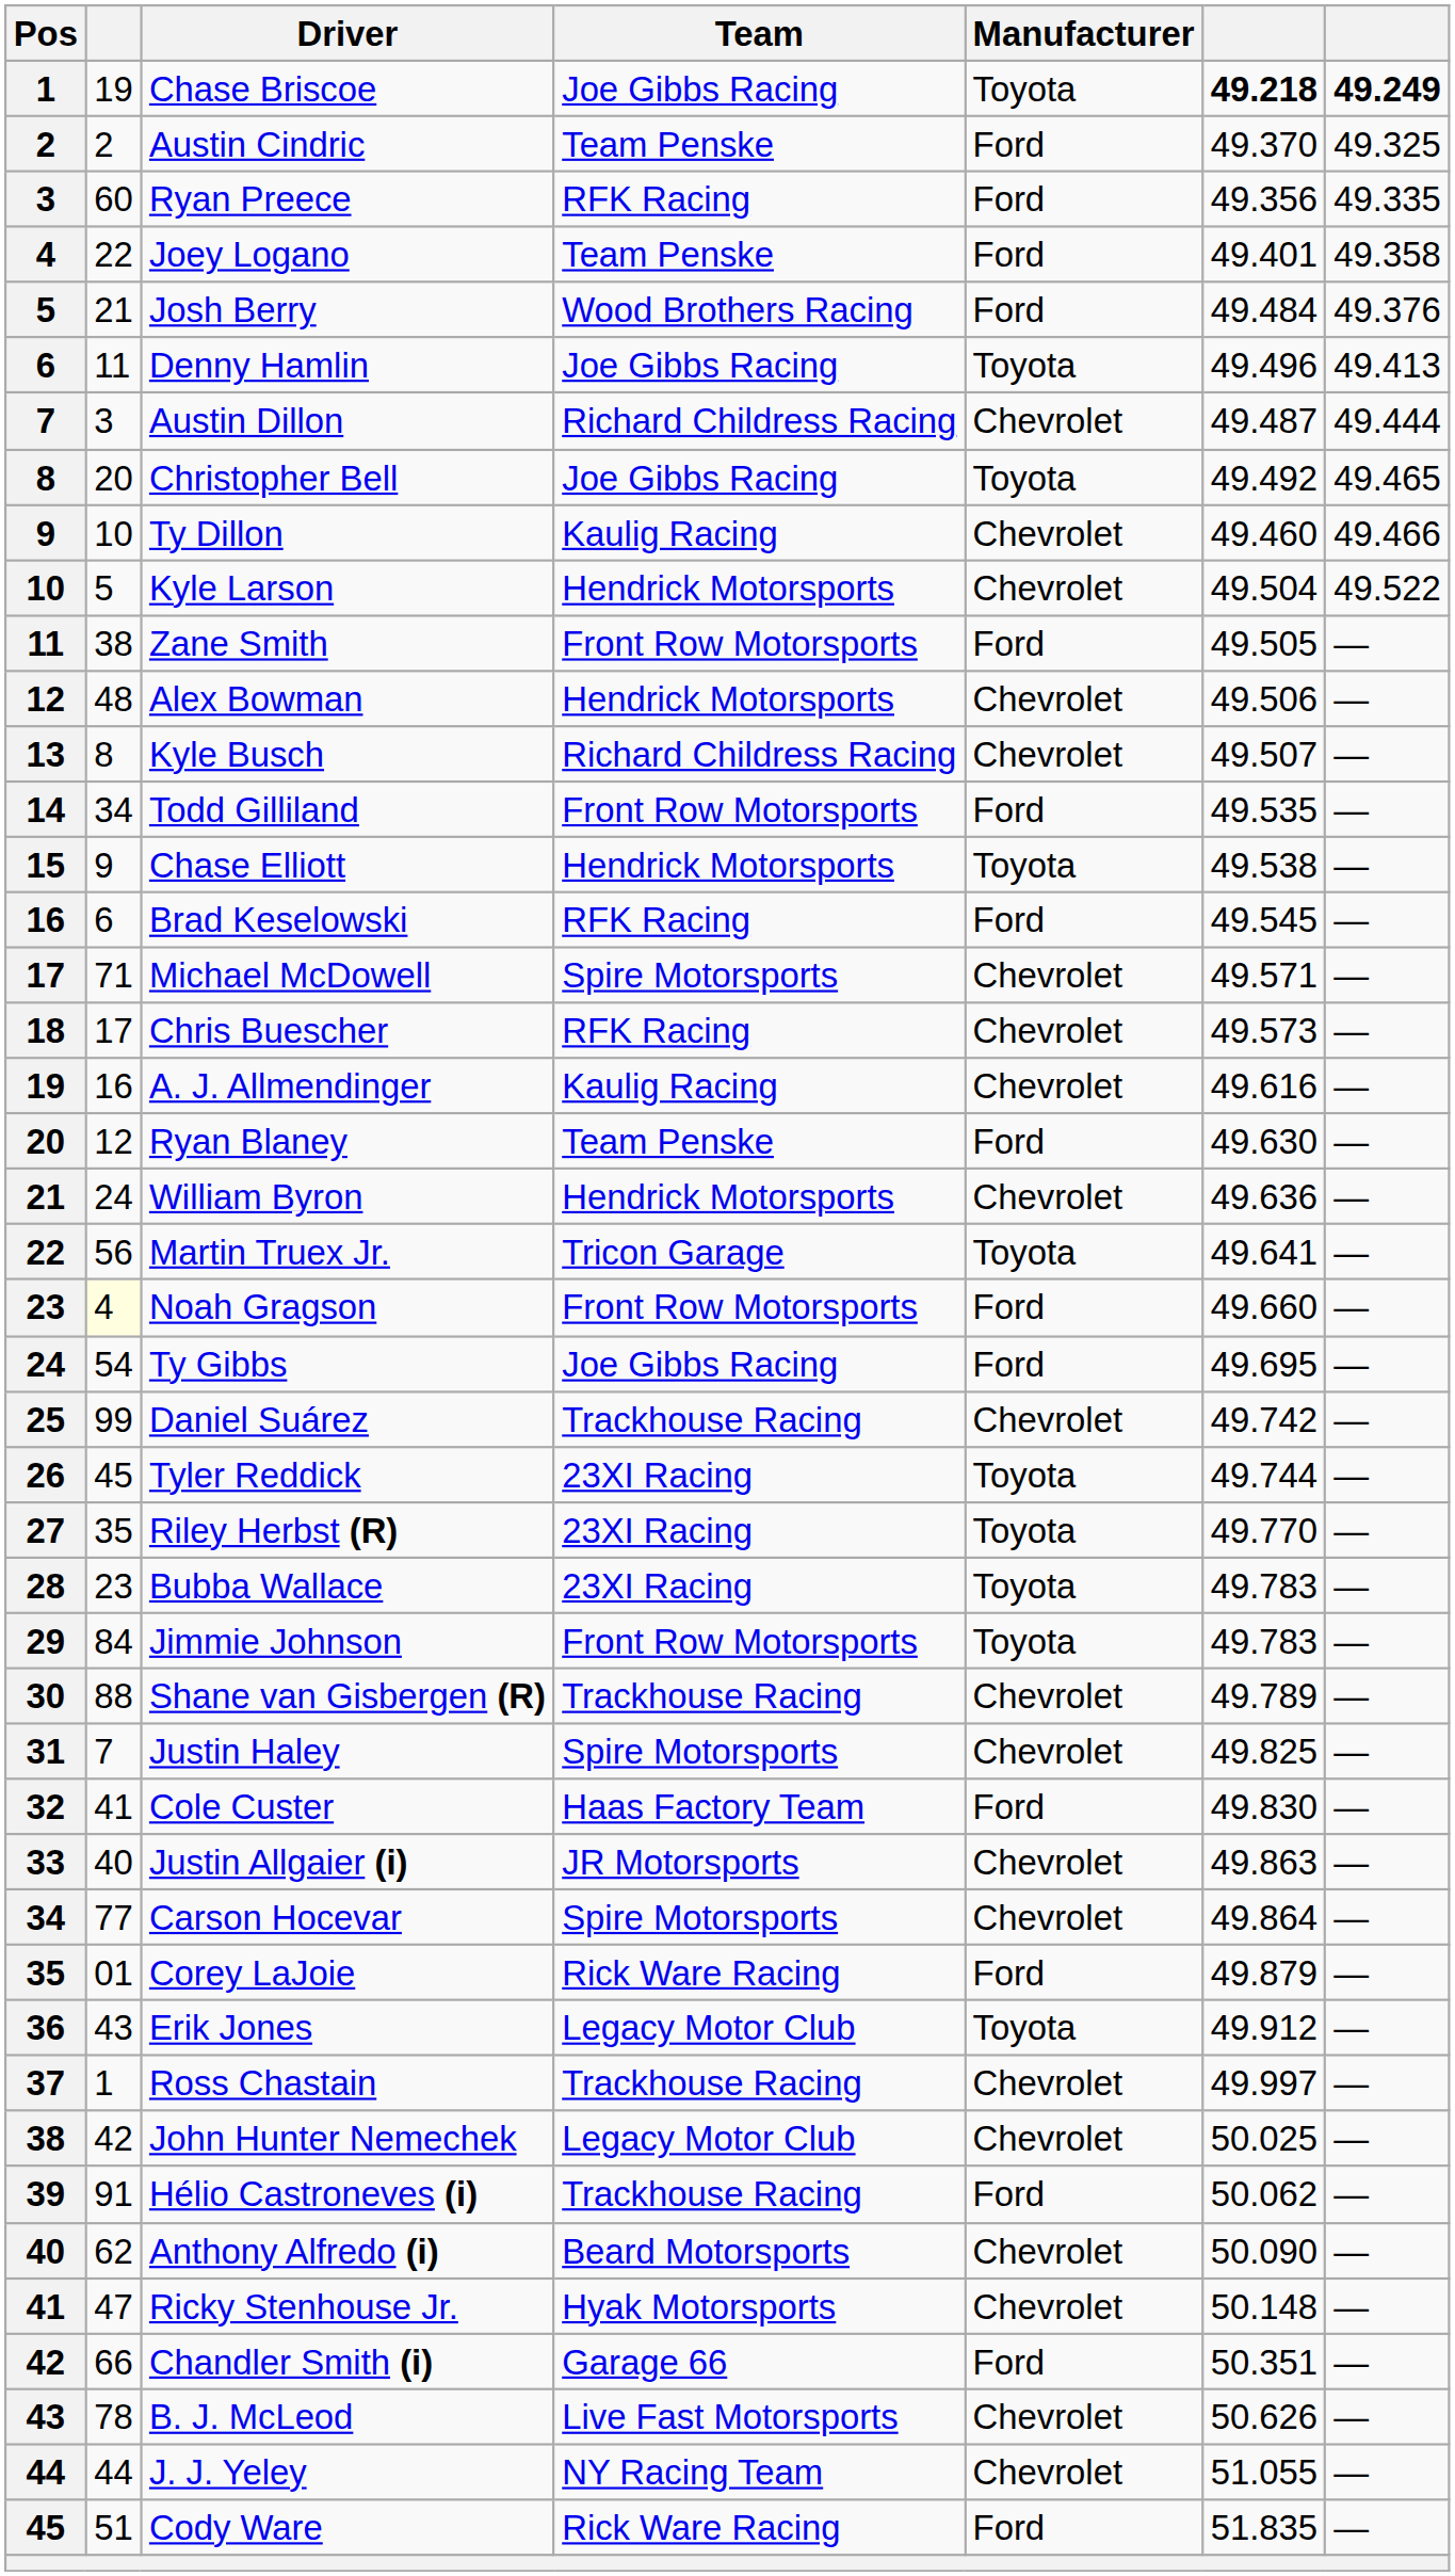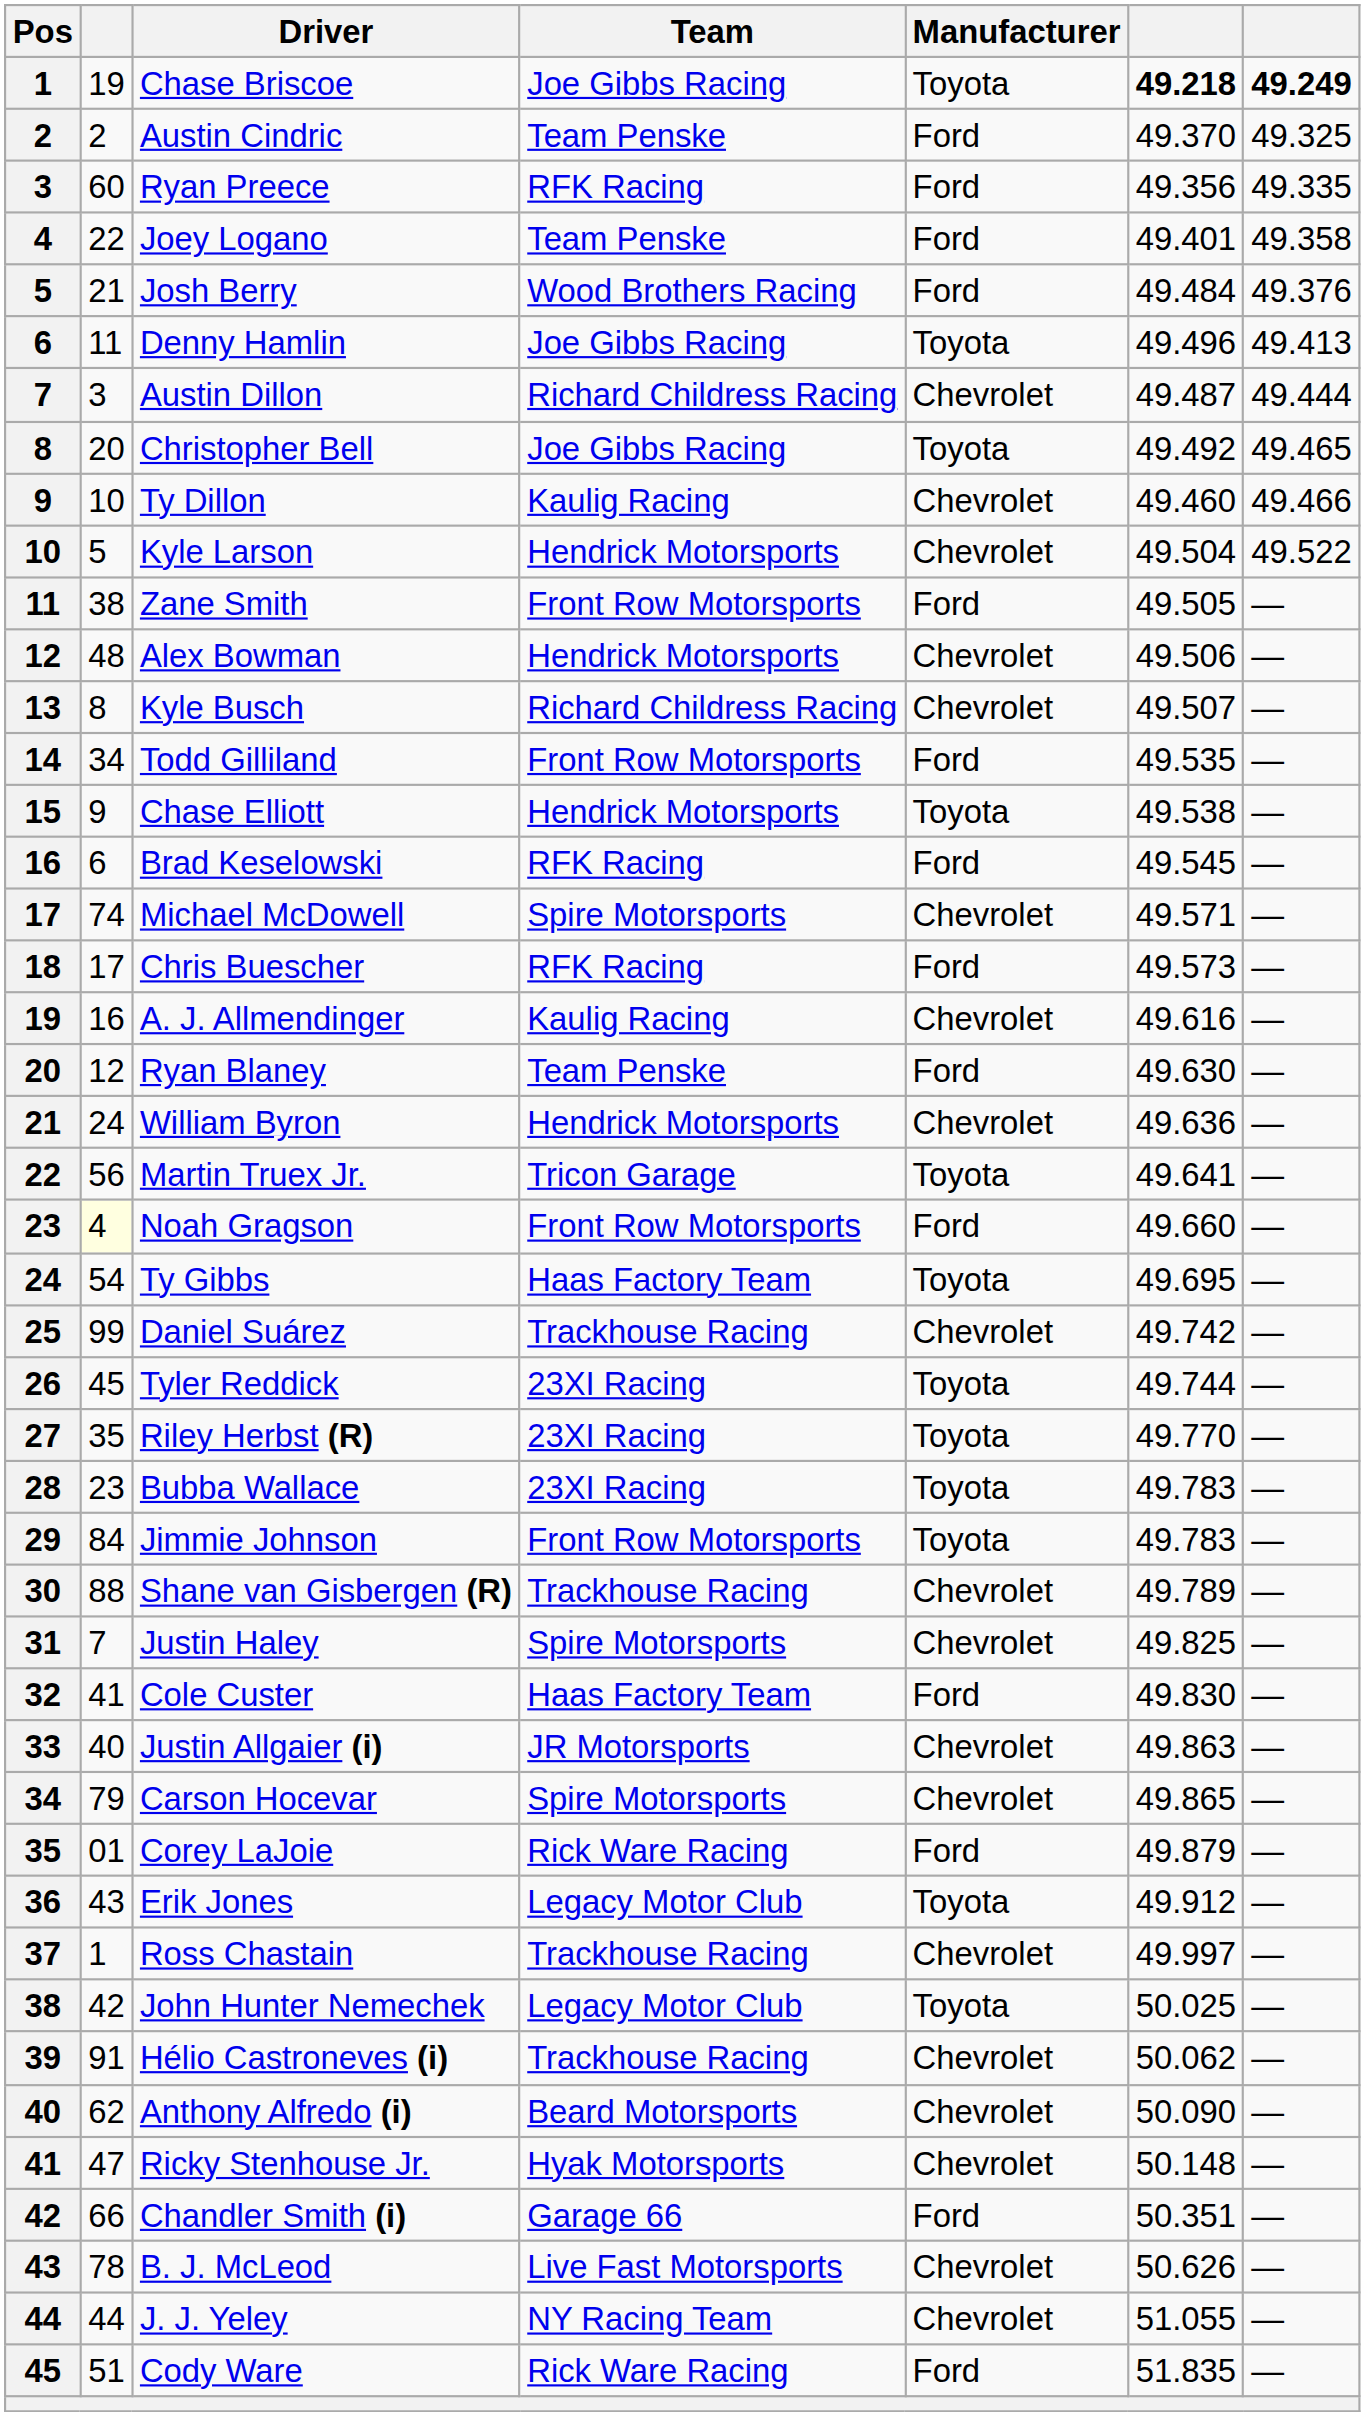 <table class="wikitable" style="font-size:95%">
 <tr>
 <th>Pos</th>
 <th></th>
 <th>Driver</th>
 <th>Team</th>
 <th>Manufacturer</th>
 <th></th>
 <th></th>
 </tr>
 <tr>
 <th>1</th>
 <td>19</td>
 <td><a href='#'>Chase Briscoe</a></td>
 <td><a href='#'>Joe Gibbs Racing</a></td>
 <td>Toyota</td>
 <td><strong>49.218</strong></td>
 <td><strong>49.249</strong></td>
 </tr>
 <tr>
 <th>2</th>
 <td>2</td>
 <td><a href='#'>Austin Cindric</a></td>
 <td><a href='#'>Team Penske</a></td>
 <td>Ford</td>
 <td>49.370</td>
 <td>49.325</td>
 </tr>
 <tr>
 <th>3</th>
 <td>60</td>
 <td><a href='#'>Ryan Preece</a></td>
 <td><a href='#'>RFK Racing</a></td>
 <td>Ford</td>
 <td>49.356</td>
 <td>49.335</td>
 </tr>
 <tr>
 <th>4</th>
 <td>22</td>
 <td><a href='#'>Joey Logano</a></td>
 <td><a href='#'>Team Penske</a></td>
 <td>Ford</td>
 <td>49.401</td>
 <td>49.358</td>
 </tr>
 <tr>
 <th>5</th>
 <td>21</td>
 <td><a href='#'>Josh Berry</a></td>
 <td><a href='#'>Wood Brothers Racing</a></td>
 <td>Ford</td>
 <td>49.484</td>
 <td>49.376</td>
 </tr>
 <tr>
 <th>6</th>
 <td>11</td>
 <td><a href='#'>Denny Hamlin</a></td>
 <td><a href='#'>Joe Gibbs Racing</a></td>
 <td>Toyota</td>
 <td>49.496</td>
 <td>49.413</td>
 </tr>
 <tr>
 <th>7</th>
 <td>3</td>
 <td><a href='#'>Austin Dillon</a></td>
 <td><a href='#'>Richard Childress Racing</a></td>
 <td>Chevrolet</td>
 <td>49.487</td>
 <td>49.444</td>
 </tr>
 <tr>
 <th>8</th>
 <td>20</td>
 <td><a href='#'>Christopher Bell</a></td>
 <td><a href='#'>Joe Gibbs Racing</a></td>
 <td>Toyota</td>
 <td>49.492</td>
 <td>49.465</td>
 </tr>
 <tr>
 <th>9</th>
 <td>10</td>
 <td><a href='#'>Ty Dillon</a></td>
 <td><a href='#'>Kaulig Racing</a></td>
 <td>Chevrolet</td>
 <td>49.460</td>
 <td>49.466</td>
 </tr>
 <tr>
 <th>10</th>
 <td>5</td>
 <td><a href='#'>Kyle Larson</a></td>
 <td><a href='#'>Hendrick Motorsports</a></td>
 <td>Chevrolet</td>
 <td>49.504</td>
 <td>49.522</td>
 </tr>
 <tr>
 <th>11</th>
 <td>38</td>
 <td><a href='#'>Zane Smith</a></td>
 <td><a href='#'>Front Row Motorsports</a></td>
 <td>Ford</td>
 <td>49.505</td>
 <td>—</td>
 </tr>
 <tr>
 <th>12</th>
 <td>48</td>
 <td><a href='#'>Alex Bowman</a></td>
 <td><a href='#'>Hendrick Motorsports</a></td>
 <td>Chevrolet</td>
 <td>49.506</td>
 <td>—</td>
 </tr>
 <tr>
 <th>13</th>
 <td>8</td>
 <td><a href='#'>Kyle Busch</a></td>
 <td><a href='#'>Richard Childress Racing</a></td>
 <td>Chevrolet</td>
 <td>49.507</td>
 <td>—</td>
 </tr>
 <tr>
 <th>14</th>
 <td>34</td>
 <td><a href='#'>Todd Gilliland</a></td>
 <td><a href='#'>Front Row Motorsports</a></td>
 <td>Ford</td>
 <td>49.535</td>
 <td>—</td>
 </tr>
 <tr>
 <th>15</th>
 <td>9</td>
 <td><a href='#'>Chase Elliott</a></td>
 <td><a href='#'>Hendrick Motorsports</a></td>
 <td>Toyota</td>
 <td>49.538</td>
 <td>—</td>
 </tr>
 <tr>
 <th>16</th>
 <td>6</td>
 <td><a href='#'>Brad Keselowski</a></td>
 <td><a href='#'>RFK Racing</a></td>
 <td>Ford</td>
 <td>49.545</td>
 <td>—</td>
 </tr>
 <tr>
 <th>17</th>
-<td>71</td>
+<td>74</td>
 <td><a href='#'>Michael McDowell</a></td>
 <td><a href='#'>Spire Motorsports</a></td>
 <td>Chevrolet</td>
 <td>49.571</td>
 <td>—</td>
 </tr>
 <tr>
 <th>18</th>
 <td>17</td>
 <td><a href='#'>Chris Buescher</a></td>
 <td><a href='#'>RFK Racing</a></td>
-<td>Chevrolet</td>
+<td>Ford</td>
 <td>49.573</td>
 <td>—</td>
 </tr>
 <tr>
 <th>19</th>
 <td>16</td>
 <td><a href='#'>A. J. Allmendinger</a></td>
 <td><a href='#'>Kaulig Racing</a></td>
 <td>Chevrolet</td>
 <td>49.616</td>
 <td>—</td>
 </tr>
 <tr>
 <th>20</th>
 <td>12</td>
 <td><a href='#'>Ryan Blaney</a></td>
 <td><a href='#'>Team Penske</a></td>
 <td>Ford</td>
 <td>49.630</td>
 <td>—</td>
 </tr>
 <tr>
 <th>21</th>
 <td>24</td>
 <td><a href='#'>William Byron</a></td>
 <td><a href='#'>Hendrick Motorsports</a></td>
 <td>Chevrolet</td>
 <td>49.636</td>
 <td>—</td>
 </tr>
 <tr>
 <th>22</th>
 <td>56</td>
 <td><a href='#'>Martin Truex Jr.</a></td>
 <td><a href='#'>Tricon Garage</a></td>
 <td>Toyota</td>
 <td>49.641</td>
 <td>—</td>
 </tr>
 <tr>
 <th>23</th>
 <td style="background: lightyellow;">4</td>
 <td><a href='#'>Noah Gragson</a></td>
 <td><a href='#'>Front Row Motorsports</a></td>
 <td>Ford</td>
 <td>49.660</td>
 <td>—</td>
 </tr>
 <tr>
 <th>24</th>
 <td>54</td>
 <td><a href='#'>Ty Gibbs</a></td>
-<td><a href='#'>Joe Gibbs Racing</a></td>
-<td>Ford</td>
+<td><a href='#'>Haas Factory Team</a></td>
+<td>Toyota</td>
 <td>49.695</td>
 <td>—</td>
 </tr>
 <tr>
 <th>25</th>
 <td>99</td>
 <td><a href='#'>Daniel Suárez</a></td>
 <td><a href='#'>Trackhouse Racing</a></td>
 <td>Chevrolet</td>
 <td>49.742</td>
 <td>—</td>
 </tr>
 <tr>
 <th>26</th>
 <td>45</td>
 <td><a href='#'>Tyler Reddick</a></td>
 <td><a href='#'>23XI Racing</a></td>
 <td>Toyota</td>
 <td>49.744</td>
 <td>—</td>
 </tr>
 <tr>
 <th>27</th>
 <td>35</td>
 <td><a href='#'>Riley Herbst</a> <strong>(R)</strong></td>
 <td><a href='#'>23XI Racing</a></td>
 <td>Toyota</td>
 <td>49.770</td>
 <td>—</td>
 </tr>
 <tr>
 <th>28</th>
 <td>23</td>
 <td><a href='#'>Bubba Wallace</a></td>
 <td><a href='#'>23XI Racing</a></td>
 <td>Toyota</td>
 <td>49.783</td>
 <td>—</td>
 </tr>
 <tr>
 <th>29</th>
 <td>84</td>
 <td><a href='#'>Jimmie Johnson</a></td>
 <td><a href='#'>Front Row Motorsports</a></td>
 <td>Toyota</td>
 <td>49.783</td>
 <td>—</td>
 </tr>
 <tr>
 <th>30</th>
 <td>88</td>
 <td><a href='#'>Shane van Gisbergen</a> <strong>(R)</strong></td>
 <td><a href='#'>Trackhouse Racing</a></td>
 <td>Chevrolet</td>
 <td>49.789</td>
 <td>—</td>
 </tr>
 <tr>
 <th>31</th>
 <td>7</td>
 <td><a href='#'>Justin Haley</a></td>
 <td><a href='#'>Spire Motorsports</a></td>
 <td>Chevrolet</td>
 <td>49.825</td>
 <td>—</td>
 </tr>
 <tr>
 <th>32</th>
 <td>41</td>
 <td><a href='#'>Cole Custer</a></td>
 <td><a href='#'>Haas Factory Team</a></td>
 <td>Ford</td>
 <td>49.830</td>
 <td>—</td>
 </tr>
 <tr>
 <th>33</th>
 <td>40</td>
 <td><a href='#'>Justin Allgaier</a> <strong>(i)</strong></td>
 <td><a href='#'>JR Motorsports</a></td>
 <td>Chevrolet</td>
 <td>49.863</td>
 <td>—</td>
 </tr>
 <tr>
 <th>34</th>
-<td>77</td>
+<td>79</td>
 <td><a href='#'>Carson Hocevar</a></td>
 <td><a href='#'>Spire Motorsports</a></td>
 <td>Chevrolet</td>
-<td>49.864</td>
+<td>49.865</td>
 <td>—</td>
 </tr>
 <tr>
 <th>35</th>
 <td>01</td>
 <td><a href='#'>Corey LaJoie</a></td>
 <td><a href='#'>Rick Ware Racing</a></td>
 <td>Ford</td>
 <td>49.879</td>
 <td>—</td>
 </tr>
 <tr>
 <th>36</th>
 <td>43</td>
 <td><a href='#'>Erik Jones</a></td>
 <td><a href='#'>Legacy Motor Club</a></td>
 <td>Toyota</td>
 <td>49.912</td>
 <td>—</td>
 </tr>
 <tr>
 <th>37</th>
 <td>1</td>
 <td><a href='#'>Ross Chastain</a></td>
 <td><a href='#'>Trackhouse Racing</a></td>
 <td>Chevrolet</td>
 <td>49.997</td>
 <td>—</td>
 </tr>
 <tr>
 <th>38</th>
 <td>42</td>
 <td><a href='#'>John Hunter Nemechek</a></td>
 <td><a href='#'>Legacy Motor Club</a></td>
-<td>Chevrolet</td>
+<td>Toyota</td>
 <td>50.025</td>
 <td>—</td>
 </tr>
 <tr>
 <th>39</th>
 <td>91</td>
 <td><a href='#'>Hélio Castroneves</a> <strong>(i)</strong></td>
 <td><a href='#'>Trackhouse Racing</a></td>
-<td>Ford</td>
+<td>Chevrolet</td>
 <td>50.062</td>
 <td>—</td>
 </tr>
 <tr>
 <th>40</th>
 <td>62</td>
 <td><a href='#'>Anthony Alfredo</a> <strong>(i)</strong></td>
 <td><a href='#'>Beard Motorsports</a></td>
 <td>Chevrolet</td>
 <td>50.090</td>
 <td>—</td>
 </tr>
 <tr>
 <th>41</th>
 <td>47</td>
 <td><a href='#'>Ricky Stenhouse Jr.</a></td>
 <td><a href='#'>Hyak Motorsports</a></td>
 <td>Chevrolet</td>
 <td>50.148</td>
 <td>—</td>
 </tr>
 <tr>
 <th>42</th>
 <td>66</td>
 <td><a href='#'>Chandler Smith</a> <strong>(i)</strong></td>
 <td><a href='#'>Garage 66</a></td>
 <td>Ford</td>
 <td>50.351</td>
 <td>—</td>
 </tr>
 <tr>
 <th>43</th>
 <td>78</td>
 <td><a href='#'>B. J. McLeod</a></td>
 <td><a href='#'>Live Fast Motorsports</a></td>
 <td>Chevrolet</td>
 <td>50.626</td>
 <td>—</td>
 </tr>
 <tr>
 <th>44</th>
 <td>44</td>
 <td><a href='#'>J. J. Yeley</a></td>
 <td><a href='#'>NY Racing Team</a></td>
 <td>Chevrolet</td>
 <td>51.055</td>
 <td>—</td>
 </tr>
 <tr>
 <th>45</th>
 <td>51</td>
 <td><a href='#'>Cody Ware</a></td>
 <td><a href='#'>Rick Ware Racing</a></td>
 <td>Ford</td>
 <td>51.835</td>
 <td>—</td>
 </tr>
 <tr>
 <th colspan="7"></th>
 </tr>
 </table>
